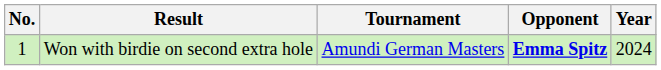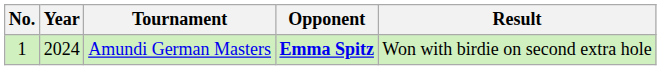 <table class="wikitable" style="font-size:90%;">
 <tr>
 <th>No.</th>
-<th>Result</th>
+<th>Year</th>
 <th>Tournament</th>
 <th>Opponent</th>
-<th>Year</th>
+<th>Result</th>
 </tr>
 <tr style="background:#d0f0c0;">
 <td align=center>1</td>
-<td>Won with birdie on second extra hole</td>
+<td>2024</td>
 <td><a href='#'>Amundi German Masters</a></td>
 <td><strong> <a href='#'>Emma Spitz</a></strong></td>
-<td>2024</td>
+<td>Won with birdie on second extra hole</td>
 </tr>
 </table>
